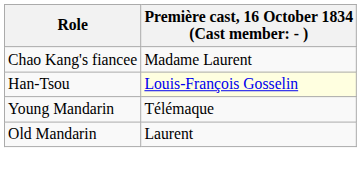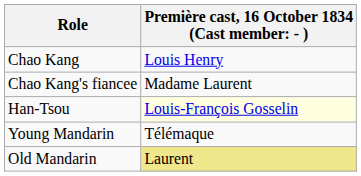 <table class="wikitable">
 <tr>
 <th>Role</th>
 <th>Première cast, 	16 October 1834<br>(Cast member: - )</th>
+</tr>
+<tr>
+<td>Chao Kang</td>
+<td><a href='#'>Louis Henry</a></td>
 </tr>
 <tr>
 <td>Chao Kang's fiancee</td>
 <td>Madame Laurent</td>
 </tr>
 <tr>
 <td>Han-Tsou</td>
 <td style="background: lightyellow;"><a href='#'>Louis-François Gosselin</a></td>
 </tr>
 <tr>
 <td>Young Mandarin</td>
 <td>Télémaque</td>
 </tr>
 <tr>
 <td>Old Mandarin</td>
-<td>Laurent</td>
+<td style="background: khaki;">Laurent</td>
 </tr>
 </table>
